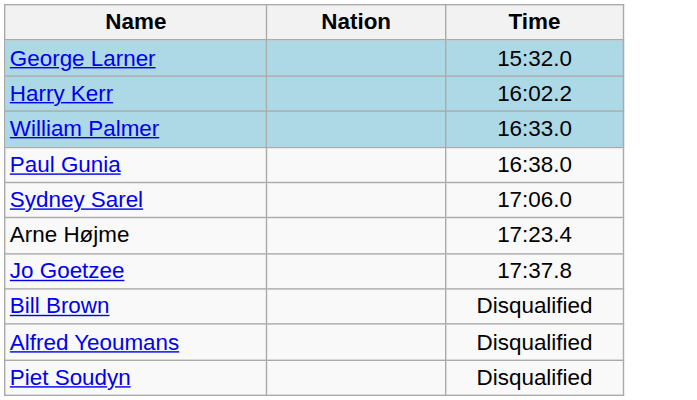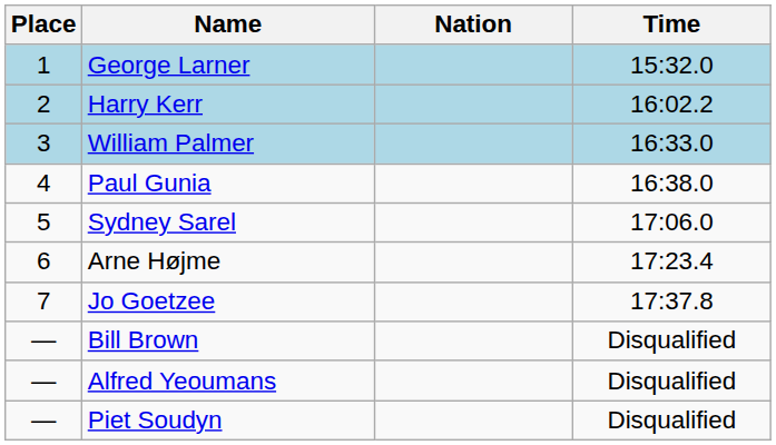 <table class=wikitable>
 <tr>
+<th width=20>Place</th>
 <th width=180>Name</th>
 <th width=120>Nation</th>
 <th width=120>Time</th>
 </tr>
 <tr bgcolor=lightblue>
+<td align=center>1</td>
 <td><a href='#'>George Larner</a></td>
 <td></td>
 <td align=center>15:32.0</td>
 </tr>
 <tr bgcolor=lightblue>
+<td align=center>2</td>
 <td><a href='#'>Harry Kerr</a></td>
 <td></td>
 <td align=center>16:02.2</td>
 </tr>
 <tr bgcolor=lightblue>
+<td align=center>3</td>
 <td><a href='#'>William Palmer</a></td>
 <td></td>
 <td align=center>16:33.0</td>
 </tr>
 <tr>
+<td align=center>4</td>
 <td><a href='#'>Paul Gunia</a></td>
 <td></td>
 <td align=center>16:38.0</td>
 </tr>
 <tr>
+<td align=center>5</td>
 <td><a href='#'>Sydney Sarel</a></td>
 <td></td>
 <td align=center>17:06.0</td>
 </tr>
 <tr>
+<td align=center>6</td>
 <td>Arne Højme</td>
 <td></td>
 <td align=center>17:23.4</td>
 </tr>
 <tr>
+<td align=center>7</td>
 <td><a href='#'>Jo Goetzee</a></td>
 <td></td>
 <td align=center>17:37.8</td>
 </tr>
 <tr>
+<td align=center>—</td>
 <td><a href='#'>Bill Brown</a></td>
 <td></td>
 <td align=center>Disqualified</td>
 </tr>
 <tr>
+<td align=center>—</td>
 <td><a href='#'>Alfred Yeoumans</a></td>
 <td></td>
 <td align=center>Disqualified</td>
 </tr>
 <tr>
+<td align=center>—</td>
 <td><a href='#'>Piet Soudyn</a></td>
 <td></td>
 <td align=center>Disqualified</td>
 </tr>
 </table>
